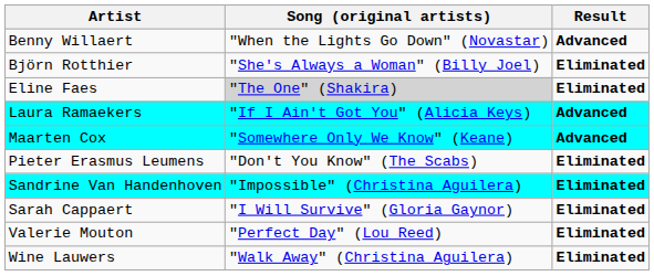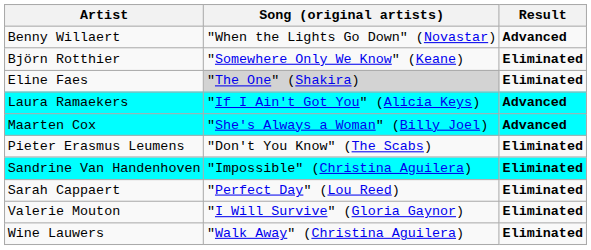 <table class=wikitable>
 <tr>
 <th>Artist</th>
 <th>Song (original artists)</th>
 <th>Result</th>
 </tr>
 <tr>
 <td>Benny Willaert</td>
 <td>"When the Lights Go Down" (<a href='#'>Novastar</a>)</td>
 <td><strong>Advanced</strong></td>
 </tr>
 <tr>
 <td>Björn Rotthier</td>
-<td>"<a href='#'>She's Always a Woman</a>" (<a href='#'>Billy Joel</a>)</td>
+<td>"<a href='#'>Somewhere Only We Know</a>" (<a href='#'>Keane</a>)</td>
 <td><strong>Eliminated</strong></td>
 </tr>
 <tr>
 <td>Eline Faes</td>
 <td style="background: lightgrey;">"<a href='#'>The One</a>" (<a href='#'>Shakira</a>)</td>
 <td><strong>Eliminated</strong></td>
 </tr>
 <tr style="background:cyan;">
 <td>Laura Ramaekers</td>
 <td>"<a href='#'>If I Ain't Got You</a>" (<a href='#'>Alicia Keys</a>)</td>
 <td><strong>Advanced</strong></td>
 </tr>
 <tr style="background:cyan;">
 <td>Maarten Cox</td>
-<td>"<a href='#'>Somewhere Only We Know</a>" (<a href='#'>Keane</a>)</td>
+<td>"<a href='#'>She's Always a Woman</a>" (<a href='#'>Billy Joel</a>)</td>
 <td><strong>Advanced</strong></td>
 </tr>
 <tr>
 <td>Pieter Erasmus Leumens</td>
 <td>"Don't You Know" (<a href='#'>The Scabs</a>)</td>
 <td><strong>Eliminated</strong></td>
 </tr>
 <tr style="background:cyan;">
 <td>Sandrine Van Handenhoven</td>
 <td>"Impossible" (<a href='#'>Christina Aguilera</a>)</td>
 <td><strong>Eliminated</strong></td>
 </tr>
 <tr>
 <td>Sarah Cappaert</td>
-<td>"<a href='#'>I Will Survive</a>" (<a href='#'>Gloria Gaynor</a>)</td>
+<td>"<a href='#'>Perfect Day</a>" (<a href='#'>Lou Reed</a>)</td>
 <td><strong>Eliminated</strong></td>
 </tr>
 <tr>
 <td>Valerie Mouton</td>
-<td>"<a href='#'>Perfect Day</a>" (<a href='#'>Lou Reed</a>)</td>
+<td>"<a href='#'>I Will Survive</a>" (<a href='#'>Gloria Gaynor</a>)</td>
 <td><strong>Eliminated</strong></td>
 </tr>
 <tr>
 <td>Wine Lauwers</td>
 <td>"<a href='#'>Walk Away</a>" (<a href='#'>Christina Aguilera</a>)</td>
 <td><strong>Eliminated</strong></td>
 </tr>
 </table>
